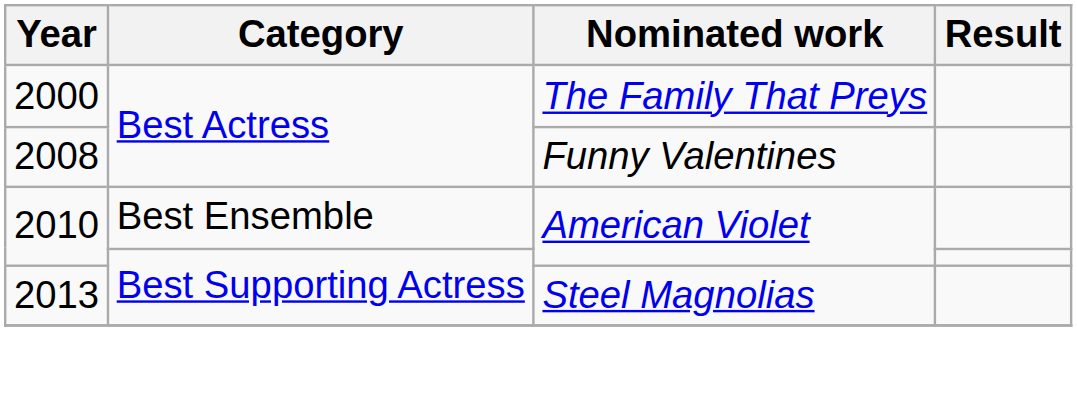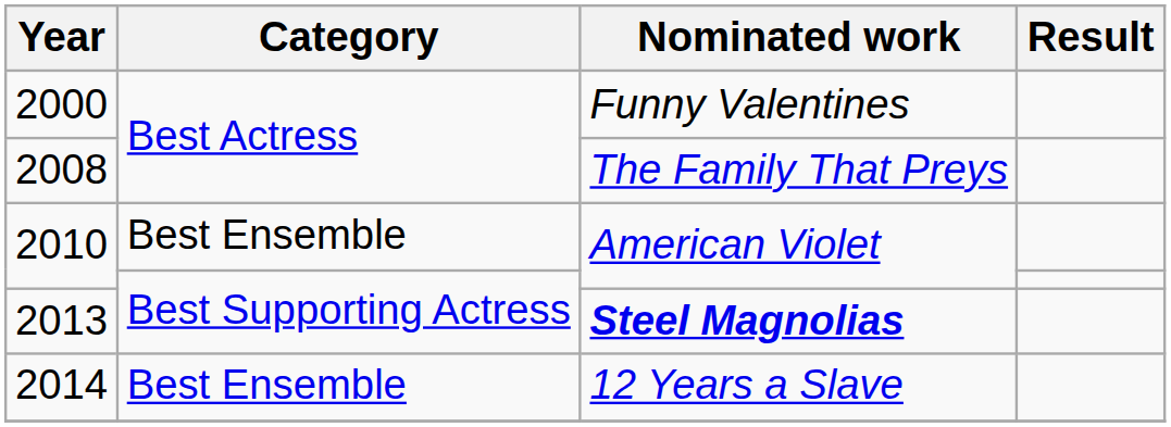 <table class="wikitable sortable">
 <tr>
 <th>Year</th>
 <th>Category</th>
 <th>Nominated work</th>
 <th>Result</th>
 </tr>
 <tr>
 <td>2000</td>
 <td rowspan="2"><a href='#'>Best Actress</a></td>
-<td><em><a href='#'>The Family That Preys</a></em></td>
+<td><em>Funny Valentines</em></td>
 <td></td>
 </tr>
 <tr>
 <td>2008</td>
-<td><em>Funny Valentines</em></td>
+<td><em><a href='#'>The Family That Preys</a></em></td>
 <td></td>
 </tr>
 <tr>
 <td rowspan="2">2010</td>
 <td>Best Ensemble</td>
 <td rowspan="2"><em><a href='#'>American Violet</a></em></td>
 <td></td>
 </tr>
 <tr>
 <td rowspan="2"><a href='#'>Best Supporting Actress</a></td>
 <td></td>
 </tr>
 <tr>
 <td>2013</td>
-<td><em><a href='#'>Steel Magnolias</a></em></td>
+<td><strong><em><a href='#'>Steel Magnolias</a></em></strong></td>
+<td></td>
+</tr>
+<tr>
+<td>2014</td>
+<td><a href='#'>Best Ensemble</a></td>
+<td><em><a href='#'>12 Years a Slave</a></em></td>
 <td></td>
 </tr>
 <tr>
 </tr>
 </table>
